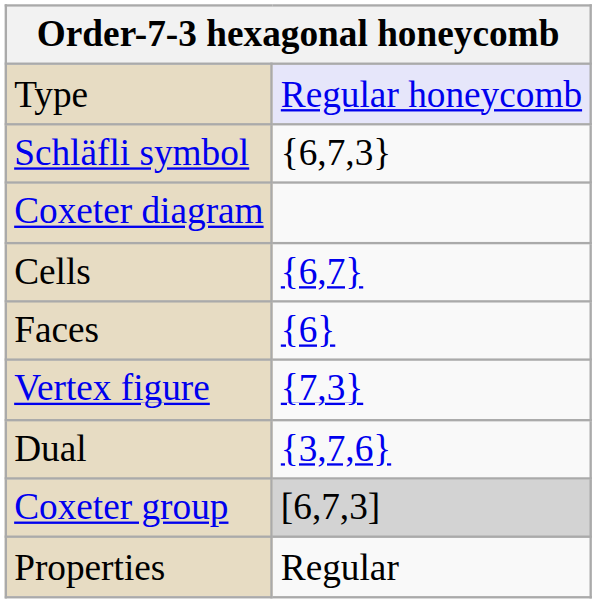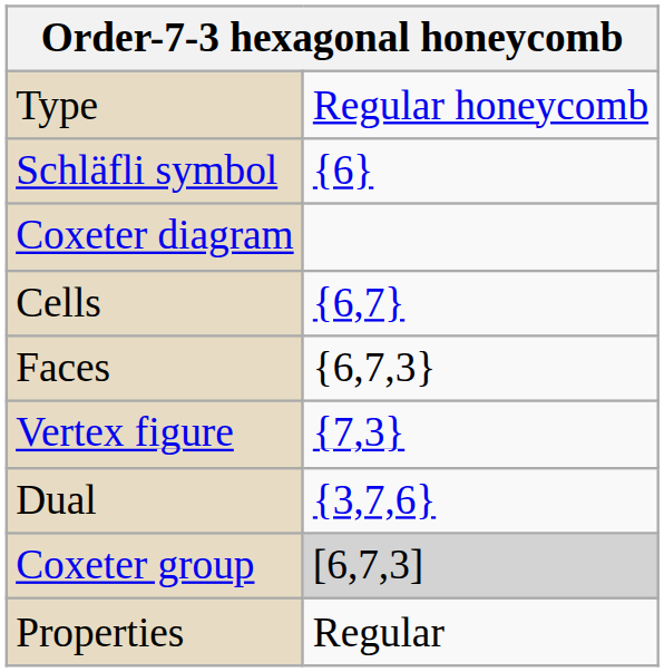 <table class="wikitable" align="right" style="margin-left:10px">
 <tr>
 <th bgcolor=#e7dcc3 colspan=2>Order-7-3 hexagonal honeycomb</th>
 </tr>
 <tr>
 <td bgcolor=#e7dcc3>Type</td>
-<td style="background: lavender;"><a href='#'>Regular honeycomb</a></td>
+<td><a href='#'>Regular honeycomb</a></td>
 </tr>
 <tr>
 <td bgcolor=#e7dcc3><a href='#'>Schläfli symbol</a></td>
-<td>{6,7,3}</td>
+<td><a href='#'>{6}</a></td>
 </tr>
 <tr>
 <td bgcolor=#e7dcc3><a href='#'>Coxeter diagram</a></td>
 <td></td>
 </tr>
 <tr>
 <td bgcolor=#e7dcc3>Cells</td>
 <td><a href='#'>{6,7}</a> </td>
 </tr>
 <tr>
 <td bgcolor=#e7dcc3>Faces</td>
-<td><a href='#'>{6}</a></td>
+<td>{6,7,3}</td>
 </tr>
 <tr>
 <td bgcolor=#e7dcc3><a href='#'>Vertex figure</a></td>
 <td><a href='#'>{7,3}</a></td>
 </tr>
 <tr>
 <td bgcolor=#e7dcc3>Dual</td>
 <td><a href='#'>{3,7,6}</a></td>
 </tr>
 <tr>
 <td bgcolor=#e7dcc3><a href='#'>Coxeter group</a></td>
 <td style="background: lightgrey;">[6,7,3]</td>
 </tr>
 <tr>
 <td bgcolor=#e7dcc3>Properties</td>
 <td>Regular</td>
 </tr>
 </table>
